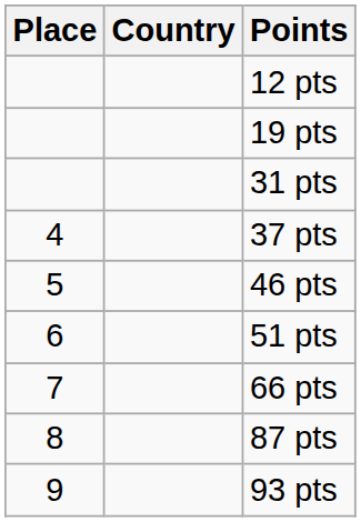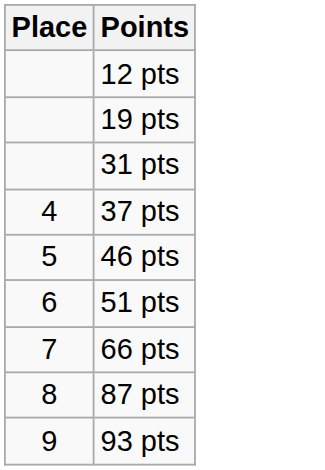 <table class=wikitable>
 <tr>
 <th>Place</th>
-<th>Country</th>
 <th>Points</th>
 </tr>
 <tr>
 <td align=center></td>
-<td></td>
 <td>12 pts</td>
 </tr>
 <tr>
 <td align=center></td>
-<td></td>
 <td>19 pts</td>
 </tr>
 <tr>
 <td align=center></td>
-<td></td>
 <td>31 pts</td>
 </tr>
 <tr>
 <td align=center>4</td>
-<td></td>
 <td>37 pts</td>
 </tr>
 <tr>
 <td align=center>5</td>
-<td></td>
 <td>46 pts</td>
 </tr>
 <tr>
 <td align=center>6</td>
-<td></td>
 <td>51 pts</td>
 </tr>
 <tr>
 <td align=center>7</td>
-<td></td>
 <td>66 pts</td>
 </tr>
 <tr>
 <td align=center>8</td>
-<td></td>
 <td>87 pts</td>
 </tr>
 <tr>
 <td align=center>9</td>
-<td></td>
 <td>93 pts</td>
 </tr>
 </table>
